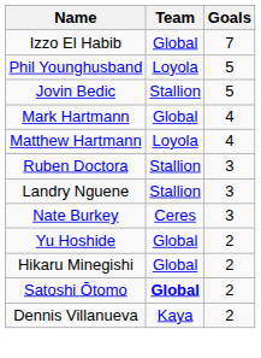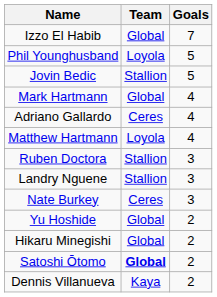 <table class="wikitable" style="text-align:center">
 <tr>
 <th>Name</th>
 <th>Team</th>
 <th>Goals</th>
 </tr>
 <tr>
 <td> Izzo El Habib</td>
 <td><a href='#'>Global</a></td>
 <td>7</td>
 </tr>
 <tr>
 <td> <a href='#'>Phil Younghusband</a></td>
 <td><a href='#'>Loyola</a></td>
 <td>5</td>
 </tr>
 <tr>
 <td> <a href='#'>Jovin Bedic</a></td>
 <td><a href='#'>Stallion</a></td>
 <td>5</td>
 </tr>
 <tr>
 <td> <a href='#'>Mark Hartmann</a></td>
 <td><a href='#'>Global</a></td>
+<td>4</td>
+</tr>
+<tr>
+<td> Adriano Gallardo</td>
+<td><a href='#'>Ceres</a></td>
 <td>4</td>
 </tr>
 <tr>
 <td> <a href='#'>Matthew Hartmann</a></td>
 <td><a href='#'>Loyola</a></td>
 <td>4</td>
 </tr>
 <tr>
 <td> <a href='#'>Ruben Doctora</a></td>
 <td><a href='#'>Stallion</a></td>
 <td>3</td>
 </tr>
 <tr>
 <td> Landry Nguene</td>
 <td><a href='#'>Stallion</a></td>
 <td>3</td>
 </tr>
 <tr>
 <td> <a href='#'>Nate Burkey</a></td>
 <td><a href='#'>Ceres</a></td>
 <td>3</td>
 </tr>
 <tr>
 <td> <a href='#'>Yu Hoshide</a></td>
 <td><a href='#'>Global</a></td>
 <td>2</td>
 </tr>
 <tr>
 <td> Hikaru Minegishi</td>
 <td><a href='#'>Global</a></td>
 <td>2</td>
 </tr>
 <tr>
 <td> <a href='#'>Satoshi Ōtomo</a></td>
 <td><strong><a href='#'>Global</a></strong></td>
 <td>2</td>
 </tr>
 <tr>
 <td> Dennis Villanueva</td>
 <td><a href='#'>Kaya</a></td>
 <td>2</td>
 </tr>
 </table>
